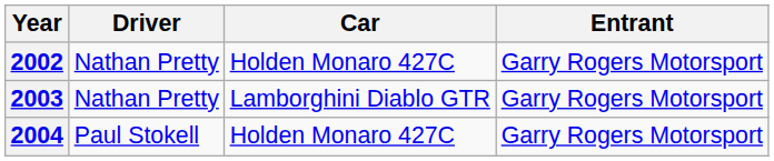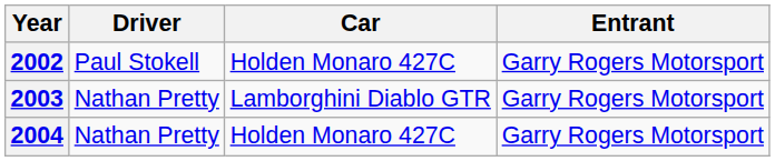 <table class="wikitable">
 <tr style="font-weight:bold">
 <th>Year</th>
 <th>Driver</th>
 <th>Car</th>
 <th>Entrant</th>
 </tr>
 <tr>
 <th><a href='#'>2002</a></th>
-<td> <a href='#'>Nathan Pretty</a></td>
+<td> <a href='#'>Paul Stokell</a></td>
 <td><a href='#'>Holden Monaro 427C</a></td>
 <td><a href='#'>Garry Rogers Motorsport</a></td>
 </tr>
 <tr>
 <th><a href='#'>2003</a></th>
 <td> <a href='#'>Nathan Pretty</a></td>
 <td><a href='#'>Lamborghini Diablo GTR</a></td>
 <td><a href='#'>Garry Rogers Motorsport</a></td>
 </tr>
 <tr>
 <th><a href='#'>2004</a></th>
-<td> <a href='#'>Paul Stokell</a></td>
+<td> <a href='#'>Nathan Pretty</a></td>
 <td><a href='#'>Holden Monaro 427C</a></td>
 <td><a href='#'>Garry Rogers Motorsport</a></td>
 </tr>
 </table>
